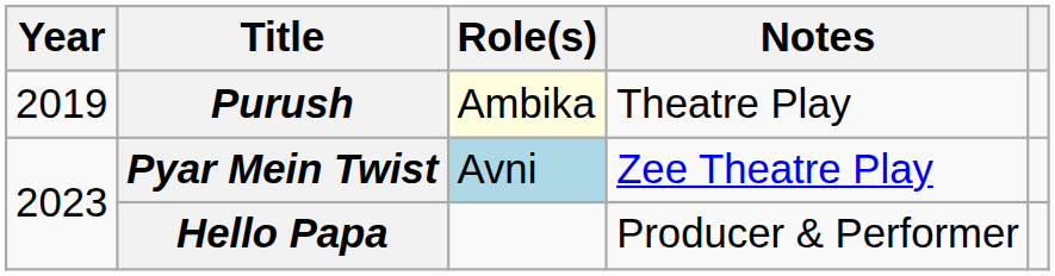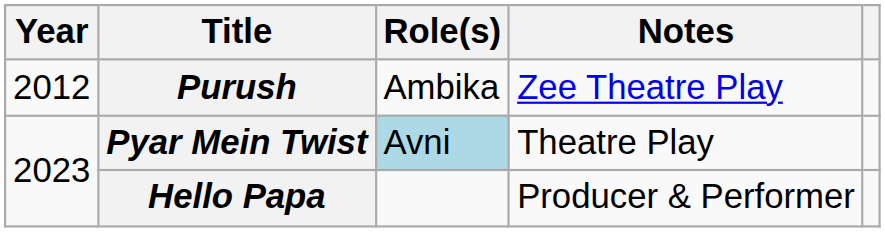 <table class="wikitable plainrowheaders sortable" style="margin-right: 0;">
 <tr>
 <th scope="col">Year</th>
 <th scope="col">Title</th>
 <th scope="col" class="unsortable">Role(s)</th>
 <th scope="col" class="unsortable">Notes</th>
 <th scope="col" class="unsortable"></th>
 </tr>
 <tr>
-<td>2019</td>
+<td>2012</td>
 <th scope="row"><em>Purush</em></th>
-<td style="background: lightyellow;">Ambika</td>
-<td>Theatre Play</td>
+<td>Ambika</td>
+<td><a href='#'> Zee Theatre Play</a></td>
 <td></td>
 </tr>
 <tr>
 <td rowspan="7">2023</td>
 <th scope="row"><em>Pyar Mein Twist</em></th>
 <td style="background: lightblue;">Avni</td>
-<td><a href='#'> Zee Theatre Play</a></td>
+<td>Theatre Play</td>
 <td style="text-align:center;"></td>
 </tr>
 <tr>
 <th scope="row"><em>Hello Papa</em></th>
 <td></td>
 <td>Producer & Performer</td>
 <td></td>
 </tr>
 </table>
